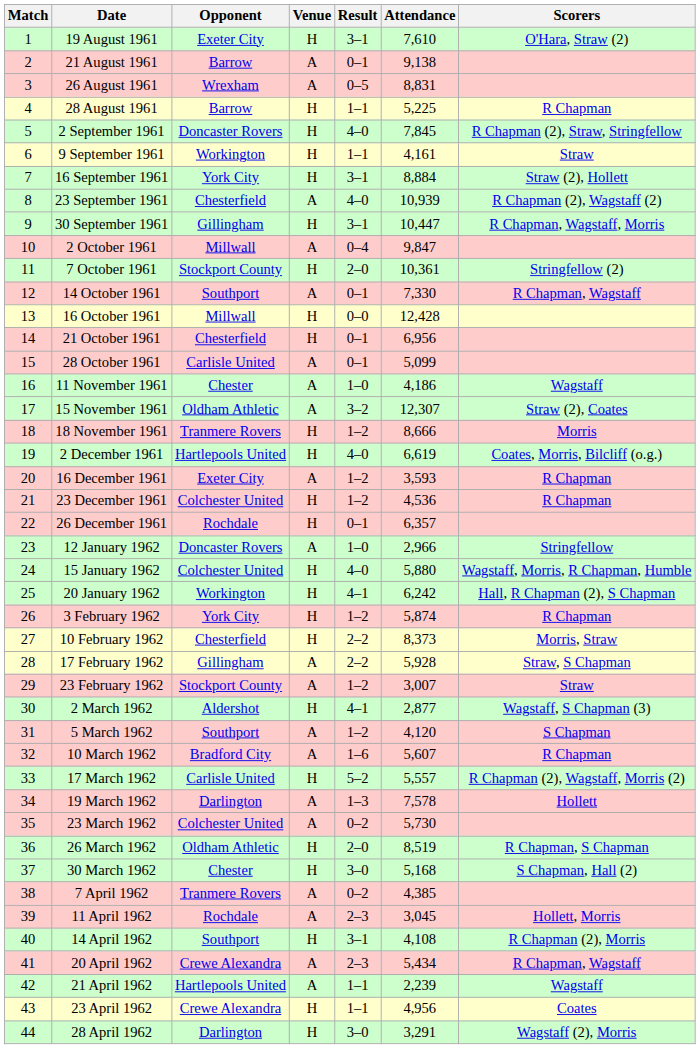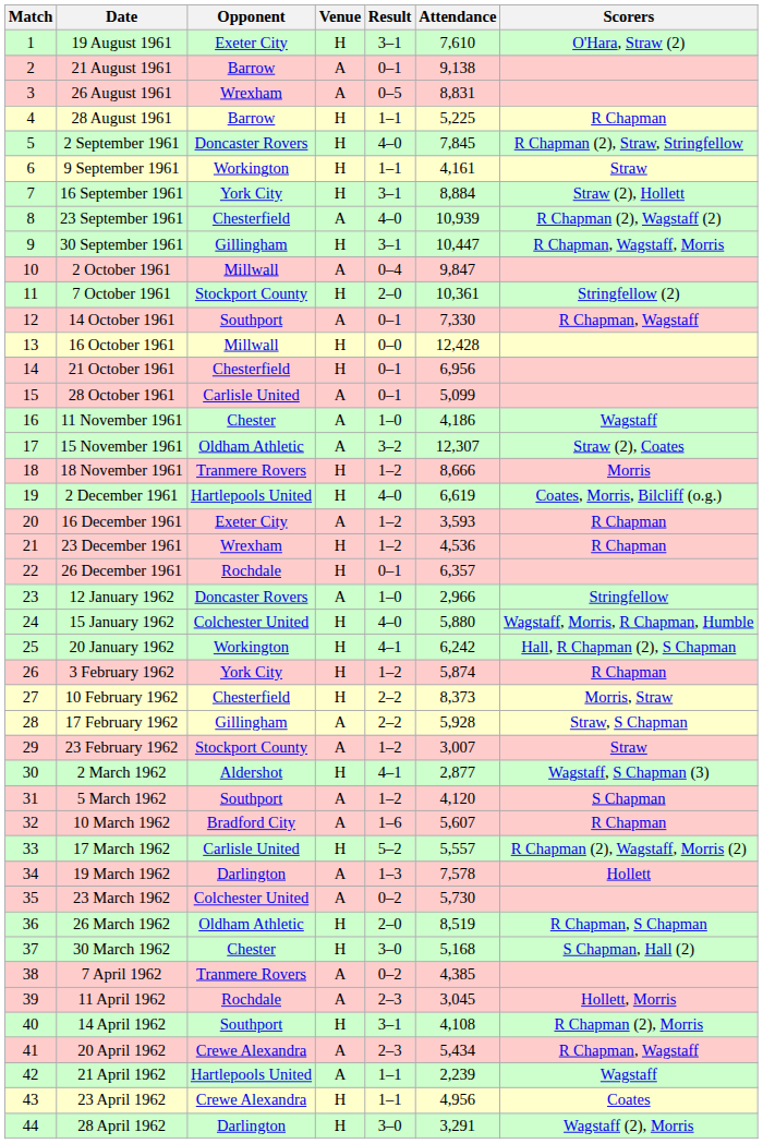 <table class="wikitable" style="font-size:100%; text-align:center">
 <tr>
 <th>Match</th>
 <th>Date</th>
 <th>Opponent</th>
 <th>Venue</th>
 <th>Result</th>
 <th>Attendance</th>
 <th>Scorers</th>
 </tr>
 <tr style="background: #CCFFCC;">
 <td>1</td>
 <td>19 August 1961</td>
 <td><a href='#'>Exeter City</a></td>
 <td>H</td>
 <td>3–1</td>
 <td>7,610</td>
 <td><a href='#'>O'Hara</a>, <a href='#'>Straw</a> (2)</td>
 </tr>
 <tr style="background: #FFCCCC;">
 <td>2</td>
 <td>21 August 1961</td>
 <td><a href='#'>Barrow</a></td>
 <td>A</td>
 <td>0–1</td>
 <td>9,138</td>
 <td></td>
 </tr>
 <tr style="background: #FFCCCC;">
 <td>3</td>
 <td>26 August 1961</td>
 <td><a href='#'>Wrexham</a></td>
 <td>A</td>
 <td>0–5</td>
 <td>8,831</td>
 <td></td>
 </tr>
 <tr style="background: #FFFFCC;">
 <td>4</td>
 <td>28 August 1961</td>
 <td><a href='#'>Barrow</a></td>
 <td>H</td>
 <td>1–1</td>
 <td>5,225</td>
 <td><a href='#'>R Chapman</a></td>
 </tr>
 <tr style="background: #CCFFCC;">
 <td>5</td>
 <td>2 September 1961</td>
 <td><a href='#'>Doncaster Rovers</a></td>
 <td>H</td>
 <td>4–0</td>
 <td>7,845</td>
 <td><a href='#'>R Chapman</a> (2), <a href='#'>Straw</a>, <a href='#'>Stringfellow</a></td>
 </tr>
 <tr style="background: #FFFFCC;">
 <td>6</td>
 <td>9 September 1961</td>
 <td><a href='#'>Workington</a></td>
 <td>H</td>
 <td>1–1</td>
 <td>4,161</td>
 <td><a href='#'>Straw</a></td>
 </tr>
 <tr style="background: #CCFFCC;">
 <td>7</td>
 <td>16 September 1961</td>
 <td><a href='#'>York City</a></td>
 <td>H</td>
 <td>3–1</td>
 <td>8,884</td>
 <td><a href='#'>Straw</a> (2), <a href='#'>Hollett</a></td>
 </tr>
 <tr style="background: #CCFFCC;">
 <td>8</td>
 <td>23 September 1961</td>
 <td><a href='#'>Chesterfield</a></td>
 <td>A</td>
 <td>4–0</td>
 <td>10,939</td>
 <td><a href='#'>R Chapman</a> (2), <a href='#'>Wagstaff</a> (2)</td>
 </tr>
 <tr style="background: #CCFFCC;">
 <td>9</td>
 <td>30 September 1961</td>
 <td><a href='#'>Gillingham</a></td>
 <td>H</td>
 <td>3–1</td>
 <td>10,447</td>
 <td><a href='#'>R Chapman</a>, <a href='#'>Wagstaff</a>, <a href='#'>Morris</a></td>
 </tr>
 <tr style="background: #FFCCCC;">
 <td>10</td>
 <td>2 October 1961</td>
 <td><a href='#'>Millwall</a></td>
 <td>A</td>
 <td>0–4</td>
 <td>9,847</td>
 <td></td>
 </tr>
 <tr style="background: #CCFFCC;">
 <td>11</td>
 <td>7 October 1961</td>
 <td><a href='#'>Stockport County</a></td>
 <td>H</td>
 <td>2–0</td>
 <td>10,361</td>
 <td><a href='#'>Stringfellow</a> (2)</td>
 </tr>
 <tr style="background: #FFCCCC;">
 <td>12</td>
 <td>14 October 1961</td>
 <td><a href='#'>Southport</a></td>
 <td>A</td>
 <td>0–1</td>
 <td>7,330</td>
 <td><a href='#'>R Chapman</a>, <a href='#'>Wagstaff</a></td>
 </tr>
 <tr style="background: #FFFFCC;">
 <td>13</td>
 <td>16 October 1961</td>
 <td><a href='#'>Millwall</a></td>
 <td>H</td>
 <td>0–0</td>
 <td>12,428</td>
 <td></td>
 </tr>
 <tr style="background: #FFCCCC;">
 <td>14</td>
 <td>21 October 1961</td>
 <td><a href='#'>Chesterfield</a></td>
 <td>H</td>
 <td>0–1</td>
 <td>6,956</td>
 <td></td>
 </tr>
 <tr style="background: #FFCCCC;">
 <td>15</td>
 <td>28 October 1961</td>
 <td><a href='#'>Carlisle United</a></td>
 <td>A</td>
 <td>0–1</td>
 <td>5,099</td>
 <td></td>
 </tr>
 <tr style="background: #CCFFCC;">
 <td>16</td>
 <td>11 November 1961</td>
 <td><a href='#'>Chester</a></td>
 <td>A</td>
 <td>1–0</td>
 <td>4,186</td>
 <td><a href='#'>Wagstaff</a></td>
 </tr>
 <tr style="background: #CCFFCC;">
 <td>17</td>
 <td>15 November 1961</td>
 <td><a href='#'>Oldham Athletic</a></td>
 <td>A</td>
 <td>3–2</td>
 <td>12,307</td>
 <td><a href='#'>Straw</a> (2), <a href='#'>Coates</a></td>
 </tr>
 <tr style="background: #FFCCCC;">
 <td>18</td>
 <td>18 November 1961</td>
 <td><a href='#'>Tranmere Rovers</a></td>
 <td>H</td>
 <td>1–2</td>
 <td>8,666</td>
 <td><a href='#'>Morris</a></td>
 </tr>
 <tr style="background: #CCFFCC;">
 <td>19</td>
 <td>2 December 1961</td>
 <td><a href='#'>Hartlepools United</a></td>
 <td>H</td>
 <td>4–0</td>
 <td>6,619</td>
 <td><a href='#'>Coates</a>, <a href='#'>Morris</a>, <a href='#'>Bilcliff</a> (o.g.)</td>
 </tr>
 <tr style="background: #FFCCCC;">
 <td>20</td>
 <td>16 December 1961</td>
 <td><a href='#'>Exeter City</a></td>
 <td>A</td>
 <td>1–2</td>
 <td>3,593</td>
 <td><a href='#'>R Chapman</a></td>
 </tr>
 <tr style="background: #FFCCCC;">
 <td>21</td>
 <td>23 December 1961</td>
-<td><a href='#'>Colchester United</a></td>
+<td><a href='#'>Wrexham</a></td>
 <td>H</td>
 <td>1–2</td>
 <td>4,536</td>
 <td><a href='#'>R Chapman</a></td>
 </tr>
 <tr style="background: #FFCCCC;">
 <td>22</td>
 <td>26 December 1961</td>
 <td><a href='#'>Rochdale</a></td>
 <td>H</td>
 <td>0–1</td>
 <td>6,357</td>
 <td></td>
 </tr>
 <tr style="background: #CCFFCC;">
 <td>23</td>
 <td>12 January 1962</td>
 <td><a href='#'>Doncaster Rovers</a></td>
 <td>A</td>
 <td>1–0</td>
 <td>2,966</td>
 <td><a href='#'>Stringfellow</a></td>
 </tr>
 <tr style="background: #CCFFCC;">
 <td>24</td>
 <td>15 January 1962</td>
 <td><a href='#'>Colchester United</a></td>
 <td>H</td>
 <td>4–0</td>
 <td>5,880</td>
 <td><a href='#'>Wagstaff</a>, <a href='#'>Morris</a>, <a href='#'>R Chapman</a>, <a href='#'>Humble</a></td>
 </tr>
 <tr style="background: #CCFFCC;">
 <td>25</td>
 <td>20 January 1962</td>
 <td><a href='#'>Workington</a></td>
 <td>H</td>
 <td>4–1</td>
 <td>6,242</td>
 <td><a href='#'>Hall</a>, <a href='#'>R Chapman</a> (2), <a href='#'>S Chapman</a></td>
 </tr>
 <tr style="background: #FFCCCC;">
 <td>26</td>
 <td>3 February 1962</td>
 <td><a href='#'>York City</a></td>
 <td>H</td>
 <td>1–2</td>
 <td>5,874</td>
 <td><a href='#'>R Chapman</a></td>
 </tr>
 <tr style="background: #FFFFCC;">
 <td>27</td>
 <td>10 February 1962</td>
 <td><a href='#'>Chesterfield</a></td>
 <td>H</td>
 <td>2–2</td>
 <td>8,373</td>
 <td><a href='#'>Morris</a>, <a href='#'>Straw</a></td>
 </tr>
 <tr style="background: #FFFFCC;">
 <td>28</td>
 <td>17 February 1962</td>
 <td><a href='#'>Gillingham</a></td>
 <td>A</td>
 <td>2–2</td>
 <td>5,928</td>
 <td><a href='#'>Straw</a>, <a href='#'>S Chapman</a></td>
 </tr>
 <tr style="background: #FFCCCC;">
 <td>29</td>
 <td>23 February 1962</td>
 <td><a href='#'>Stockport County</a></td>
 <td>A</td>
 <td>1–2</td>
 <td>3,007</td>
 <td><a href='#'>Straw</a></td>
 </tr>
 <tr style="background: #CCFFCC;">
 <td>30</td>
 <td>2 March 1962</td>
 <td><a href='#'>Aldershot</a></td>
 <td>H</td>
 <td>4–1</td>
 <td>2,877</td>
 <td><a href='#'>Wagstaff</a>, <a href='#'>S Chapman</a> (3)</td>
 </tr>
 <tr style="background: #FFCCCC;">
 <td>31</td>
 <td>5 March 1962</td>
 <td><a href='#'>Southport</a></td>
 <td>A</td>
 <td>1–2</td>
 <td>4,120</td>
 <td><a href='#'>S Chapman</a></td>
 </tr>
 <tr style="background: #FFCCCC;">
 <td>32</td>
 <td>10 March 1962</td>
 <td><a href='#'>Bradford City</a></td>
 <td>A</td>
 <td>1–6</td>
 <td>5,607</td>
 <td><a href='#'>R Chapman</a></td>
 </tr>
 <tr style="background: #CCFFCC;">
 <td>33</td>
 <td>17 March 1962</td>
 <td><a href='#'>Carlisle United</a></td>
 <td>H</td>
 <td>5–2</td>
 <td>5,557</td>
 <td><a href='#'>R Chapman</a> (2), <a href='#'>Wagstaff</a>, <a href='#'>Morris</a> (2)</td>
 </tr>
 <tr style="background: #FFCCCC;">
 <td>34</td>
 <td>19 March 1962</td>
 <td><a href='#'>Darlington</a></td>
 <td>A</td>
 <td>1–3</td>
 <td>7,578</td>
 <td><a href='#'>Hollett</a></td>
 </tr>
 <tr style="background: #FFCCCC;">
 <td>35</td>
 <td>23 March 1962</td>
 <td><a href='#'>Colchester United</a></td>
 <td>A</td>
 <td>0–2</td>
 <td>5,730</td>
 <td></td>
 </tr>
 <tr style="background: #CCFFCC;">
 <td>36</td>
 <td>26 March 1962</td>
 <td><a href='#'>Oldham Athletic</a></td>
 <td>H</td>
 <td>2–0</td>
 <td>8,519</td>
 <td><a href='#'>R Chapman</a>, <a href='#'>S Chapman</a></td>
 </tr>
 <tr style="background: #CCFFCC;">
 <td>37</td>
 <td>30 March 1962</td>
 <td><a href='#'>Chester</a></td>
 <td>H</td>
 <td>3–0</td>
 <td>5,168</td>
 <td><a href='#'>S Chapman</a>, <a href='#'>Hall</a> (2)</td>
 </tr>
 <tr style="background: #FFCCCC;">
 <td>38</td>
 <td>7 April 1962</td>
 <td><a href='#'>Tranmere Rovers</a></td>
 <td>A</td>
 <td>0–2</td>
 <td>4,385</td>
 <td></td>
 </tr>
 <tr style="background: #FFCCCC;">
 <td>39</td>
 <td>11 April 1962</td>
 <td><a href='#'>Rochdale</a></td>
 <td>A</td>
 <td>2–3</td>
 <td>3,045</td>
 <td><a href='#'>Hollett</a>, <a href='#'>Morris</a></td>
 </tr>
 <tr style="background: #CCFFCC;">
 <td>40</td>
 <td>14 April 1962</td>
 <td><a href='#'>Southport</a></td>
 <td>H</td>
 <td>3–1</td>
 <td>4,108</td>
 <td><a href='#'>R Chapman</a> (2), <a href='#'>Morris</a></td>
 </tr>
 <tr style="background: #FFCCCC;">
 <td>41</td>
 <td>20 April 1962</td>
 <td><a href='#'>Crewe Alexandra</a></td>
 <td>A</td>
 <td>2–3</td>
 <td>5,434</td>
 <td><a href='#'>R Chapman</a>, <a href='#'>Wagstaff</a></td>
 </tr>
 <tr style="background: #CCFFCC;">
 <td>42</td>
 <td>21 April 1962</td>
 <td><a href='#'>Hartlepools United</a></td>
 <td>A</td>
 <td>1–1</td>
 <td>2,239</td>
 <td><a href='#'>Wagstaff</a></td>
 </tr>
 <tr style="background: #FFFFCC;">
 <td>43</td>
 <td>23 April 1962</td>
 <td><a href='#'>Crewe Alexandra</a></td>
 <td>H</td>
 <td>1–1</td>
 <td>4,956</td>
 <td><a href='#'>Coates</a></td>
 </tr>
 <tr style="background: #CCFFCC;">
 <td>44</td>
 <td>28 April 1962</td>
 <td><a href='#'>Darlington</a></td>
 <td>H</td>
 <td>3–0</td>
 <td>3,291</td>
 <td><a href='#'>Wagstaff</a> (2), <a href='#'>Morris</a></td>
 </tr>
 </table>
